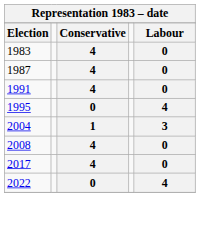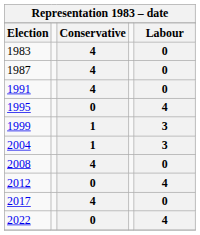 <table class="wikitable">
 <tr>
 <th colspan="5" align="center" valign="top">Representation 1983 – date </th>
 </tr>
 <tr>
 </tr>
 <tr>
 <th valign="top">Election</th>
 <td></td>
 <th align="center" valign="top">Conservative</th>
 <td></td>
 <th align="center" valign="top">   Labour   </th>
 </tr>
 <tr>
 <td>1983</td>
 <td></td>
 <th align="center" valign="top"><strong>4</strong></th>
 <td></td>
 <th align="center" valign="top">0</th>
 </tr>
 <tr>
 <td>1987</td>
 <td></td>
 <th align="center" valign="top"><strong>4</strong></th>
 <td></td>
 <th align="center" valign="top">0</th>
 </tr>
 <tr>
 <td><a href='#'>1991</a></td>
 <td></td>
 <th align="center" valign="top"><strong>4</strong></th>
 <td></td>
 <th align="center" valign="top">0</th>
 </tr>
 <tr>
 <td><a href='#'>1995</a></td>
 <td></td>
 <th align="center" valign="top">0</th>
 <td></td>
 <th align="center" valign="top"><strong>4</strong></th>
 </tr>
 <tr>
+<td><a href='#'>1999</a></td>
+<td></td>
+<th align="center" valign="top"><strong>1</strong></th>
+<td></td>
+<th align="center" valign="top"><strong>3</strong></th>
+</tr>
+<tr>
 <td><a href='#'>2004</a></td>
 <td></td>
 <th align="center" valign="top"><strong>1</strong></th>
 <td></td>
 <th align="center" valign="top"><strong>3</strong></th>
 </tr>
 <tr>
 <td><a href='#'>2008</a></td>
 <td></td>
 <th align="center" valign="top"><strong>4</strong></th>
 <td></td>
 <th align="center" valign="top">0</th>
+</tr>
+<tr>
+<td><a href='#'>2012</a></td>
+<td></td>
+<th align="center" valign="top">0</th>
+<td></td>
+<th align="center" valign="top"><strong>4</strong></th>
 </tr>
 <tr>
 <td><a href='#'>2017</a></td>
 <td></td>
 <th align="center" valign="top"><strong>4</strong></th>
 <td></td>
 <th align="center" valign="top">0</th>
 </tr>
 <tr>
 <td><a href='#'>2022</a></td>
 <td></td>
 <th align="center" valign="top">0</th>
 <td></td>
 <th align="center" valign="top"><strong>4</strong></th>
 </tr>
 <tr>
 </tr>
 </table>
